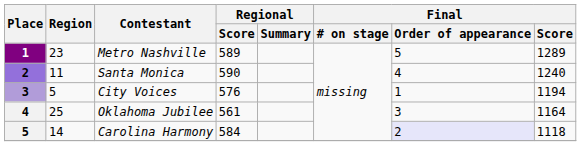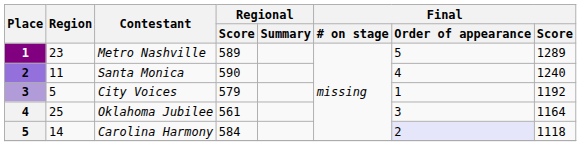 <table class="wikitable sortable">
 <tr>
 <th scope="col" rowspan="2">Place</th>
 <th scope="col" rowspan="2">Region</th>
 <th scope="col" rowspan="2">Contestant</th>
 <th scope="col" colspan="2">Regional</th>
 <th colspan="3">Final</th>
 </tr>
 <tr>
 <th scope="col">Score</th>
 <th scope="col" class="unsortable">Summary</th>
 <th># on stage</th>
 <th scope="col">Order of appearance</th>
 <th scope="col">Score</th>
 </tr>
 <tr>
 <th scope="row" style="background: #800080; color:#fff;">1</th>
 <td>23</td>
 <td><em>Metro Nashville</em></td>
 <td>589</td>
 <td></td>
 <td rowspan="5"><em>missing</em></td>
 <td>5</td>
 <td>1289</td>
 </tr>
 <tr>
 <th style="background: #9370DB;">2</th>
 <td>11</td>
 <td><em>Santa Monica</em></td>
 <td>590</td>
 <td></td>
 <td>4</td>
 <td>1240</td>
 </tr>
 <tr>
 <th style="background: #B19CD9;">3</th>
 <td>5</td>
 <td><em>City Voices</em></td>
-<td>576</td>
+<td>579</td>
 <td></td>
 <td>1</td>
-<td>1194</td>
+<td>1192</td>
 </tr>
 <tr>
 <th>4</th>
 <td>25</td>
 <td><em>Oklahoma Jubilee</em></td>
 <td>561</td>
 <td></td>
 <td>3</td>
 <td>1164</td>
 </tr>
 <tr>
 <th>5</th>
 <td>14</td>
 <td><em>Carolina Harmony</em></td>
 <td>584</td>
 <td></td>
 <td style="background: lavender;">2</td>
 <td>1118</td>
 </tr>
 <tr>
 </tr>
 </table>
